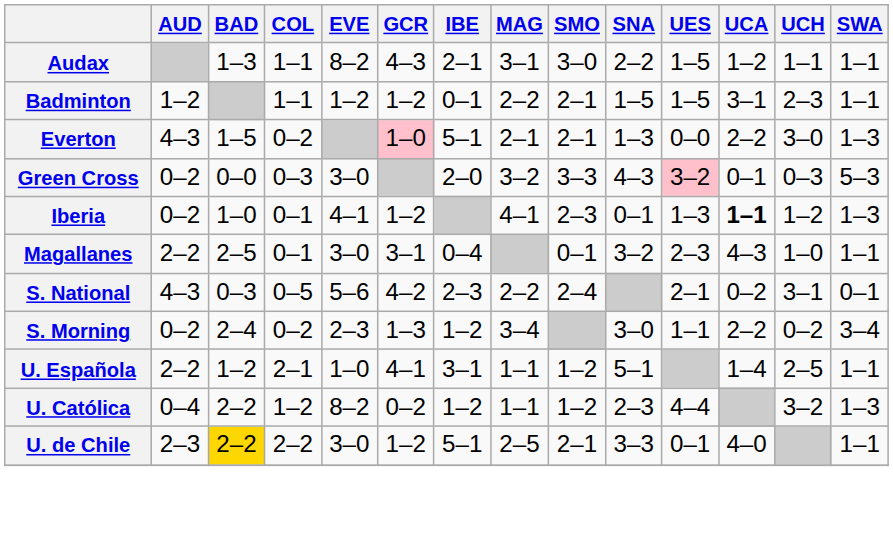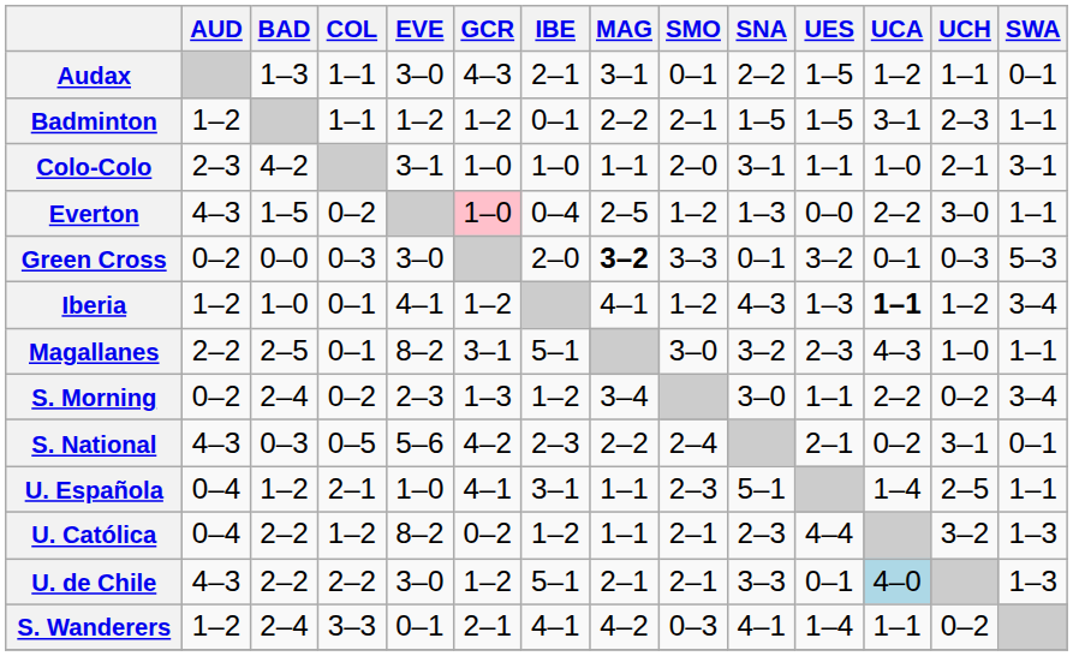 <table class="wikitable" style="text-align:center">
 <tr>
 <th width="90"> </th>
 <th width="30"><small><a href='#'>AUD</a></small></th>
 <th width="30"><small><a href='#'>BAD</a></small></th>
 <th width="30"><small><a href='#'>COL</a></small></th>
 <th width="30"><small><a href='#'>EVE</a></small></th>
 <th width="30"><small><a href='#'>GCR</a></small></th>
 <th width="30"><small><a href='#'>IBE</a></small></th>
 <th width="30"><small><a href='#'>MAG</a></small></th>
 <th width="30"><small><a href='#'>SMO</a></small></th>
 <th width="30"><small><a href='#'>SNA</a></small></th>
 <th width="30"><small><a href='#'>UES</a></small></th>
 <th width="30"><small><a href='#'>UCA</a></small></th>
 <th width="30"><small><a href='#'>UCH</a></small></th>
 <th width="30"><small><a href='#'>SWA</a></small></th>
 </tr>
 <tr>
 <th><small><a href='#'>Audax</a></small></th>
 <td bgcolor="#CCCCCC"></td>
 <td>1–3</td>
 <td>1–1</td>
-<td>8–2</td>
+<td>3–0</td>
 <td>4–3</td>
 <td>2–1</td>
 <td>3–1</td>
-<td>3–0</td>
+<td>0–1</td>
 <td>2–2</td>
 <td>1–5</td>
 <td>1–2</td>
 <td>1–1</td>
-<td>1–1</td>
+<td>0–1</td>
 </tr>
 <tr>
 <th><small><a href='#'>Badminton</a></small></th>
 <td>1–2</td>
 <td bgcolor="#CCCCCC"></td>
 <td>1–1</td>
 <td>1–2</td>
 <td>1–2</td>
 <td>0–1</td>
 <td>2–2</td>
 <td>2–1</td>
 <td>1–5</td>
 <td>1–5</td>
 <td>3–1</td>
 <td>2–3</td>
 <td>1–1</td>
 </tr>
 <tr>
+<th><small><a href='#'>Colo-Colo</a></small></th>
+<td>2–3</td>
+<td>4–2</td>
+<td bgcolor="#CCCCCC"></td>
+<td>3–1</td>
+<td>1–0</td>
+<td>1–0</td>
+<td>1–1</td>
+<td>2–0</td>
+<td>3–1</td>
+<td>1–1</td>
+<td>1–0</td>
+<td>2–1</td>
+<td>3–1</td>
+</tr>
+<tr>
 <th><small><a href='#'>Everton</a></small></th>
 <td>4–3</td>
 <td>1–5</td>
 <td>0–2</td>
 <td bgcolor="#CCCCCC"></td>
 <td style="background: pink;">1–0</td>
-<td>5–1</td>
-<td>2–1</td>
-<td>2–1</td>
+<td>0–4</td>
+<td>2–5</td>
+<td>1–2</td>
 <td>1–3</td>
 <td>0–0</td>
 <td>2–2</td>
 <td>3–0</td>
-<td>1–3</td>
+<td>1–1</td>
 </tr>
 <tr>
 <th><small><a href='#'>Green Cross</a></small></th>
 <td>0–2</td>
 <td>0–0</td>
 <td>0–3</td>
 <td>3–0</td>
 <td bgcolor="#CCCCCC"></td>
 <td>2–0</td>
+<td><strong>3–2</strong></td>
+<td>3–3</td>
+<td>0–1</td>
 <td>3–2</td>
-<td>3–3</td>
-<td>4–3</td>
-<td style="background: pink;">3–2</td>
 <td>0–1</td>
 <td>0–3</td>
 <td>5–3</td>
 </tr>
 <tr>
 <th><small><a href='#'>Iberia</a></small></th>
-<td>0–2</td>
+<td>1–2</td>
 <td>1–0</td>
 <td>0–1</td>
 <td>4–1</td>
 <td>1–2</td>
 <td bgcolor="#CCCCCC"></td>
 <td>4–1</td>
-<td>2–3</td>
-<td>0–1</td>
+<td>1–2</td>
+<td>4–3</td>
 <td>1–3</td>
 <td><strong>1–1</strong></td>
 <td>1–2</td>
-<td>1–3</td>
+<td>3–4</td>
 </tr>
 <tr>
 <th><small><a href='#'>Magallanes</a></small></th>
 <td>2–2</td>
 <td>2–5</td>
 <td>0–1</td>
+<td>8–2</td>
+<td>3–1</td>
+<td>5–1</td>
+<td bgcolor="#CCCCCC"></td>
 <td>3–0</td>
-<td>3–1</td>
-<td>0–4</td>
-<td bgcolor="#CCCCCC"></td>
-<td>0–1</td>
 <td>3–2</td>
 <td>2–3</td>
 <td>4–3</td>
 <td>1–0</td>
 <td>1–1</td>
+</tr>
+<tr>
+<th><small><a href='#'>S. Morning</a></small></th>
+<td>0–2</td>
+<td>2–4</td>
+<td>0–2</td>
+<td>2–3</td>
+<td>1–3</td>
+<td>1–2</td>
+<td>3–4</td>
+<td bgcolor="#CCCCCC"></td>
+<td>3–0</td>
+<td>1–1</td>
+<td>2–2</td>
+<td>0–2</td>
+<td>3–4</td>
 </tr>
 <tr>
 <th><small><a href='#'>S. National</a></small></th>
 <td>4–3</td>
 <td>0–3</td>
 <td>0–5</td>
 <td>5–6</td>
 <td>4–2</td>
 <td>2–3</td>
 <td>2–2</td>
 <td>2–4</td>
 <td bgcolor="#CCCCCC"></td>
 <td>2–1</td>
 <td>0–2</td>
 <td>3–1</td>
 <td>0–1</td>
 </tr>
 <tr>
-<th><small><a href='#'>S. Morning</a></small></th>
-<td>0–2</td>
-<td>2–4</td>
-<td>0–2</td>
-<td>2–3</td>
-<td>1–3</td>
-<td>1–2</td>
-<td>3–4</td>
-<td bgcolor="#CCCCCC"></td>
-<td>3–0</td>
-<td>1–1</td>
-<td>2–2</td>
-<td>0–2</td>
-<td>3–4</td>
-</tr>
-<tr>
 <th><small><a href='#'>U. Española</a></small></th>
-<td>2–2</td>
+<td>0–4</td>
 <td>1–2</td>
 <td>2–1</td>
 <td>1–0</td>
 <td>4–1</td>
 <td>3–1</td>
 <td>1–1</td>
-<td>1–2</td>
+<td>2–3</td>
 <td>5–1</td>
 <td bgcolor="#CCCCCC"></td>
 <td>1–4</td>
 <td>2–5</td>
 <td>1–1</td>
 </tr>
 <tr>
 <th><small><a href='#'>U. Católica</a></small></th>
 <td>0–4</td>
 <td>2–2</td>
 <td>1–2</td>
 <td>8–2</td>
 <td>0–2</td>
 <td>1–2</td>
 <td>1–1</td>
-<td>1–2</td>
+<td>2–1</td>
 <td>2–3</td>
 <td>4–4</td>
 <td bgcolor="#CCCCCC"></td>
 <td>3–2</td>
 <td>1–3</td>
 </tr>
 <tr>
 <th><small><a href='#'>U. de Chile</a></small></th>
-<td>2–3</td>
-<td style="background: gold;">2–2</td>
+<td>4–3</td>
+<td>2–2</td>
 <td>2–2</td>
 <td>3–0</td>
 <td>1–2</td>
 <td>5–1</td>
-<td>2–5</td>
+<td>2–1</td>
 <td>2–1</td>
 <td>3–3</td>
 <td>0–1</td>
-<td>4–0</td>
+<td style="background: lightblue;">4–0</td>
 <td bgcolor="#CCCCCC"></td>
+<td>1–3</td>
+</tr>
+<tr>
+<th><small><a href='#'>S. Wanderers</a></small></th>
+<td>1–2</td>
+<td>2–4</td>
+<td>3–3</td>
+<td>0–1</td>
+<td>2–1</td>
+<td>4–1</td>
+<td>4–2</td>
+<td>0–3</td>
+<td>4–1</td>
+<td>1–4</td>
 <td>1–1</td>
+<td>0–2</td>
+<td bgcolor="#CCCCCC"></td>
 </tr>
 <tr>
 </tr>
 </table>
